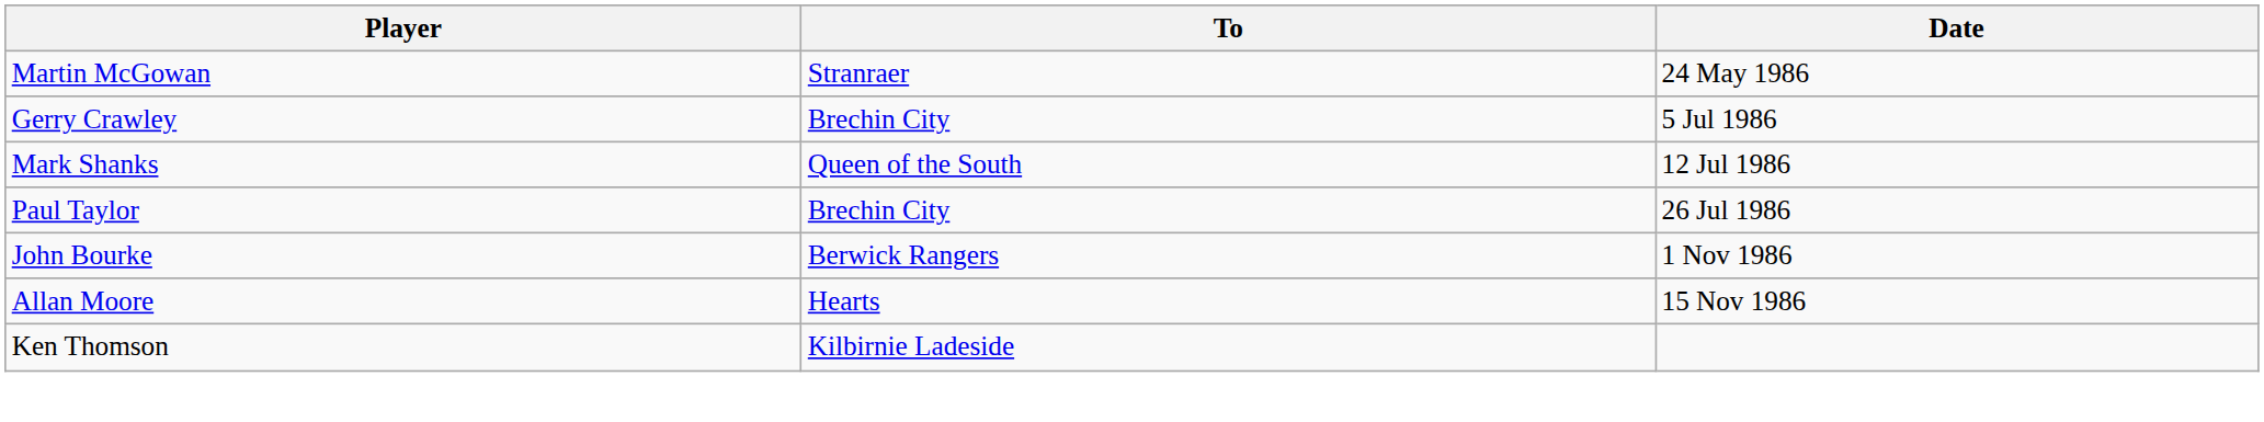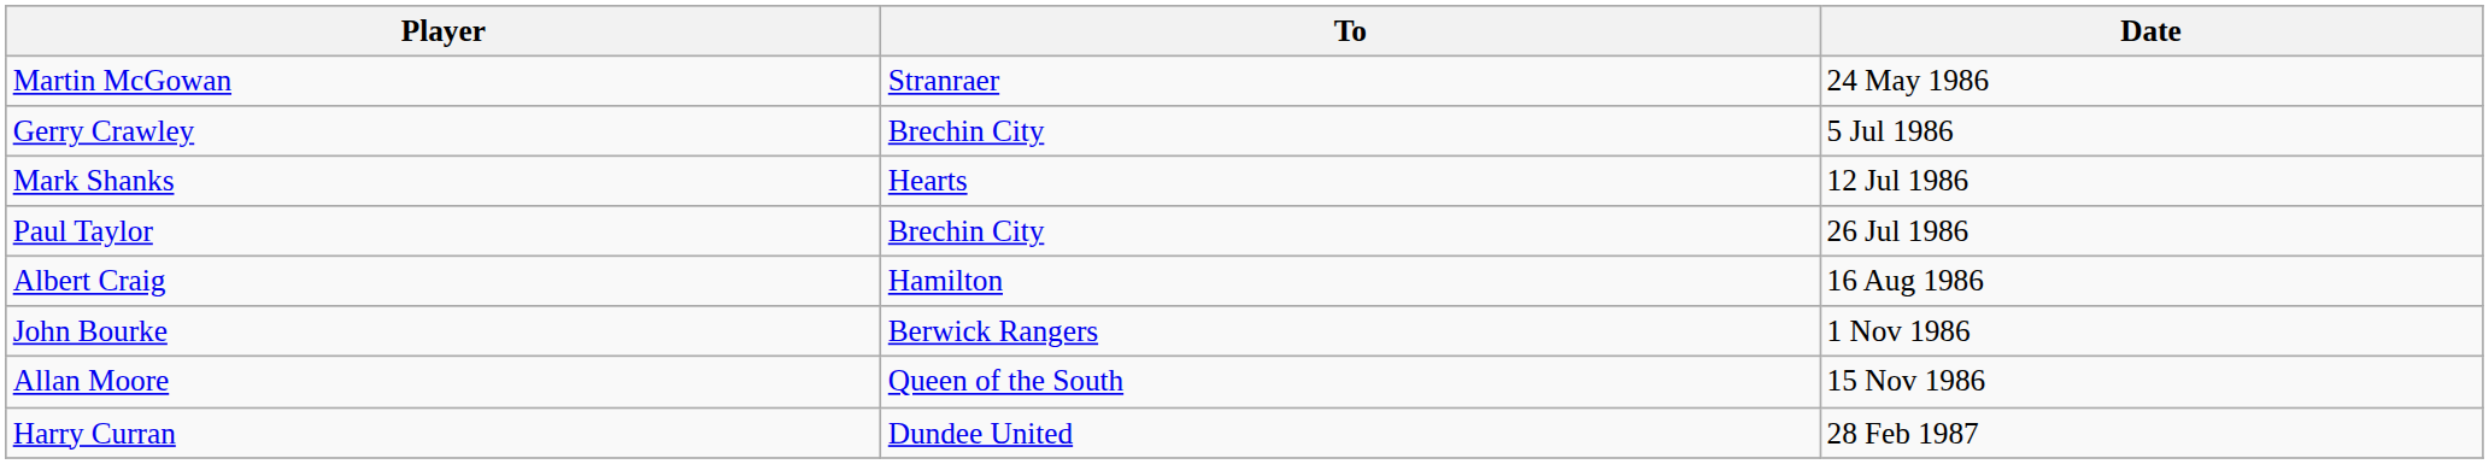 <table class="wikitable" style="text-align:center; font-size:95%;width:98%; text-align:left">
 <tr>
 <th>Player</th>
 <th>To</th>
 <th>Date</th>
 </tr>
 <tr>
 <td> <a href='#'>Martin McGowan</a></td>
 <td> <a href='#'>Stranraer</a></td>
 <td>24 May 1986</td>
 </tr>
 <tr>
 <td> <a href='#'>Gerry Crawley</a></td>
 <td> <a href='#'>Brechin City</a></td>
 <td>5 Jul 1986</td>
 </tr>
 <tr>
 <td> <a href='#'>Mark Shanks</a></td>
-<td> <a href='#'>Queen of the South</a></td>
+<td> <a href='#'>Hearts</a></td>
 <td>12 Jul 1986</td>
 </tr>
 <tr>
 <td> <a href='#'>Paul Taylor</a></td>
 <td> <a href='#'>Brechin City</a></td>
 <td>26 Jul 1986</td>
 </tr>
 <tr>
+<td> <a href='#'>Albert Craig</a></td>
+<td> <a href='#'>Hamilton</a></td>
+<td>16 Aug 1986</td>
+</tr>
+<tr>
 <td> <a href='#'>John Bourke</a></td>
 <td> <a href='#'>Berwick Rangers</a></td>
 <td>1 Nov 1986</td>
 </tr>
 <tr>
 <td> <a href='#'>Allan Moore</a></td>
-<td> <a href='#'>Hearts</a></td>
+<td> <a href='#'>Queen of the South</a></td>
 <td>15 Nov 1986</td>
 </tr>
 <tr>
-<td> Ken Thomson</td>
-<td> <a href='#'>Kilbirnie Ladeside</a></td>
-<td></td>
+<td> <a href='#'>Harry Curran</a></td>
+<td> <a href='#'>Dundee United</a></td>
+<td>28 Feb 1987</td>
 </tr>
 </table>
